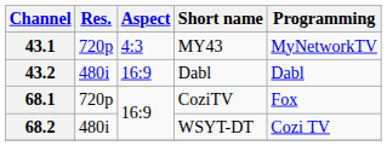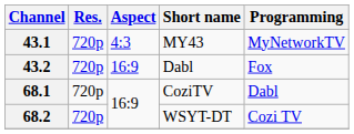 <table class="wikitable">
 <tr>
 <th scope = "col"><a href='#'>Channel</a></th>
 <th scope = "col"><a href='#'>Res.</a></th>
 <th scope = "col"><a href='#'>Aspect</a></th>
 <th scope = "col">Short name</th>
 <th scope = "col">Programming</th>
 </tr>
 <tr>
 <th scope = "row">43.1</th>
 <td><a href='#'>720p</a></td>
 <td><a href='#'>4:3</a></td>
 <td>MY43</td>
 <td><a href='#'>MyNetworkTV</a></td>
 </tr>
 <tr>
 <th scope = "row">43.2</th>
-<td><a href='#'>480i</a></td>
+<td><a href='#'>720p</a></td>
 <td><a href='#'>16:9</a></td>
 <td>Dabl</td>
-<td><a href='#'>Dabl</a></td>
+<td><a href='#'>Fox</a></td>
 </tr>
 <tr>
 <th scope = "row">68.1</th>
 <td>720p</td>
 <td rowspan="2">16:9</td>
 <td>CoziTV</td>
-<td><a href='#'>Fox</a></td>
+<td><a href='#'>Dabl</a></td>
 </tr>
 <tr>
 <th scope = "row">68.2</th>
-<td>480i</td>
+<td><a href='#'>720p</a></td>
 <td>WSYT-DT</td>
 <td><a href='#'>Cozi TV</a></td>
 </tr>
 <tr>
 </tr>
 </table>
